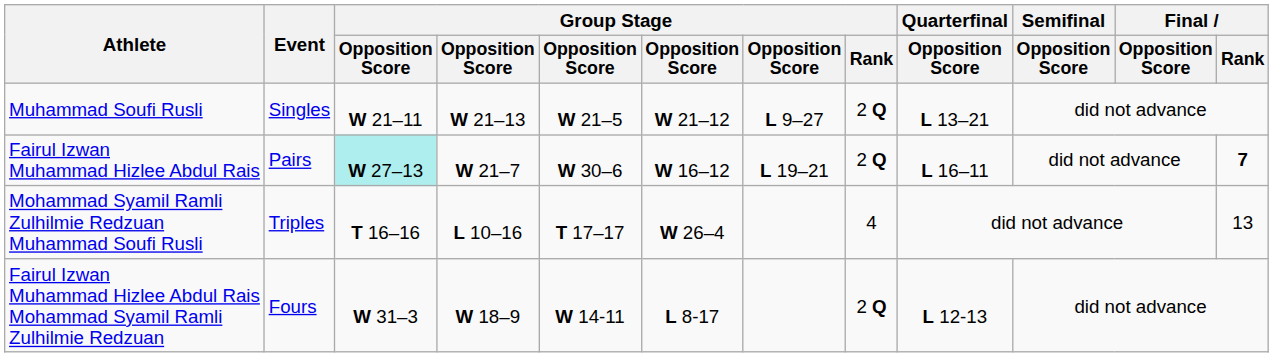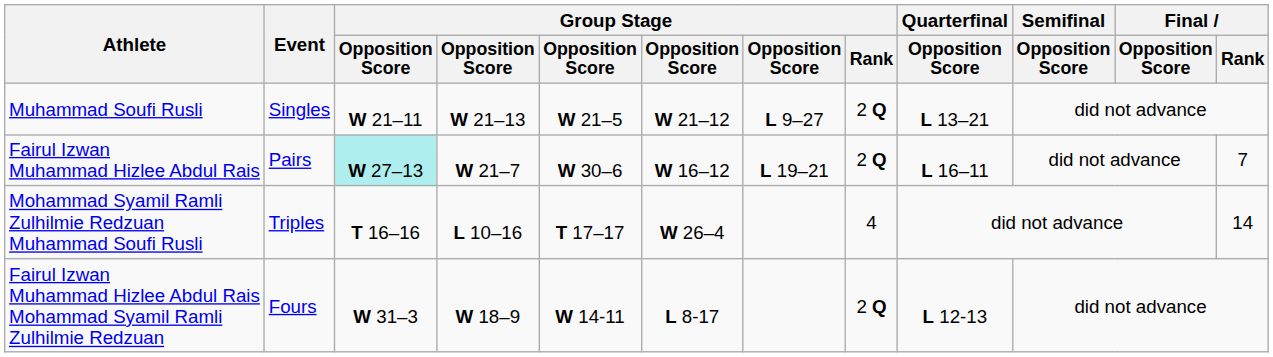 <table class="wikitable" style="font-size:88%">
 <tr>
 <th rowspan=2>Athlete</th>
 <th rowspan=2>Event</th>
 <th colspan=6>Group Stage</th>
 <th>Quarterfinal</th>
 <th>Semifinal</th>
 <th colspan=2>Final / </th>
 </tr>
 <tr style="font-size:95%">
 <th>Opposition<br>Score</th>
 <th>Opposition<br>Score</th>
 <th>Opposition<br>Score</th>
 <th>Opposition<br>Score</th>
 <th>Opposition<br>Score</th>
 <th>Rank</th>
 <th>Opposition<br>Score</th>
 <th>Opposition<br>Score</th>
 <th>Opposition<br>Score</th>
 <th>Rank</th>
 </tr>
 <tr align=center>
 <td align=left><a href='#'>Muhammad Soufi Rusli</a></td>
 <td align=left><a href='#'>Singles</a></td>
 <td><br><strong>W</strong> 21–11</td>
 <td><br><strong>W</strong> 21–13</td>
 <td><br><strong>W</strong> 21–5</td>
 <td><br><strong>W</strong> 21–12</td>
 <td><br><strong>L</strong> 9–27</td>
 <td>2 <strong>Q</strong></td>
 <td><br><strong>L</strong> 13–21</td>
 <td colspan=3>did not advance</td>
 </tr>
 <tr align=center>
 <td align=left><a href='#'>Fairul Izwan</a><br><a href='#'>Muhammad Hizlee Abdul Rais</a></td>
 <td align=left><a href='#'>Pairs</a></td>
 <td style="background: paleturquoise;"><br><strong>W</strong> 27–13</td>
 <td><br><strong>W</strong> 21–7</td>
 <td><br><strong>W</strong> 30–6</td>
 <td><br><strong>W</strong> 16–12</td>
 <td><br><strong>L</strong> 19–21</td>
 <td>2 <strong>Q</strong></td>
 <td><br><strong>L</strong> 16–11</td>
 <td colspan=2>did not advance</td>
-<td><strong>7</strong></td>
+<td>7</td>
 </tr>
 <tr align=center>
 <td align=left><a href='#'>Mohammad Syamil Ramli</a><br><a href='#'>Zulhilmie Redzuan</a><br><a href='#'>Muhammad Soufi Rusli</a></td>
 <td align=left><a href='#'>Triples</a></td>
 <td><br><strong>T</strong> 16–16</td>
 <td><br><strong>L</strong> 10–16</td>
 <td><br><strong>T</strong> 17–17</td>
 <td><br><strong>W</strong> 26–4</td>
 <td></td>
 <td>4</td>
 <td colspan=3>did not advance</td>
-<td>13</td>
+<td>14</td>
 </tr>
 <tr align=center>
 <td align=left><a href='#'>Fairul Izwan</a><br><a href='#'>Muhammad Hizlee Abdul Rais</a><br><a href='#'>Mohammad Syamil Ramli</a><br><a href='#'>Zulhilmie Redzuan</a></td>
 <td align=left><a href='#'>Fours</a></td>
 <td><br><strong>W</strong> 31–3</td>
 <td><br><strong>W</strong> 18–9</td>
 <td><br><strong>W</strong> 14-11</td>
 <td><br><strong>L</strong> 8-17</td>
 <td></td>
 <td>2 <strong>Q</strong></td>
 <td><br><strong>L</strong> 12-13</td>
 <td colspan=3>did not advance</td>
 </tr>
 </table>
